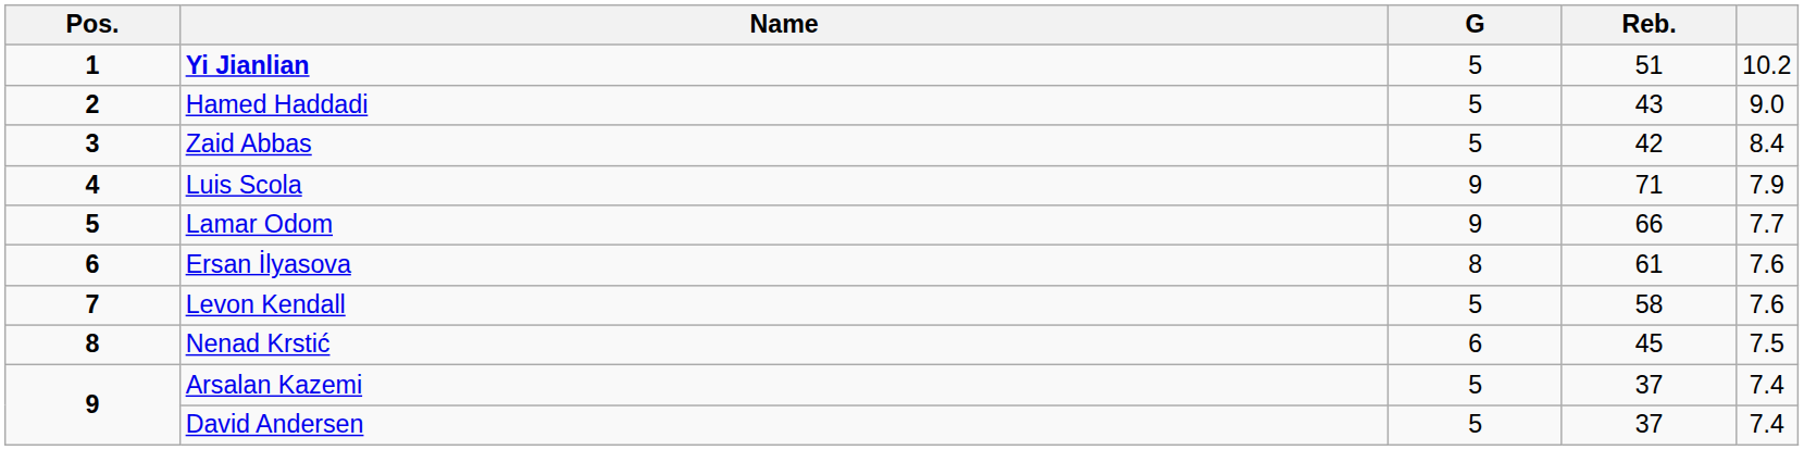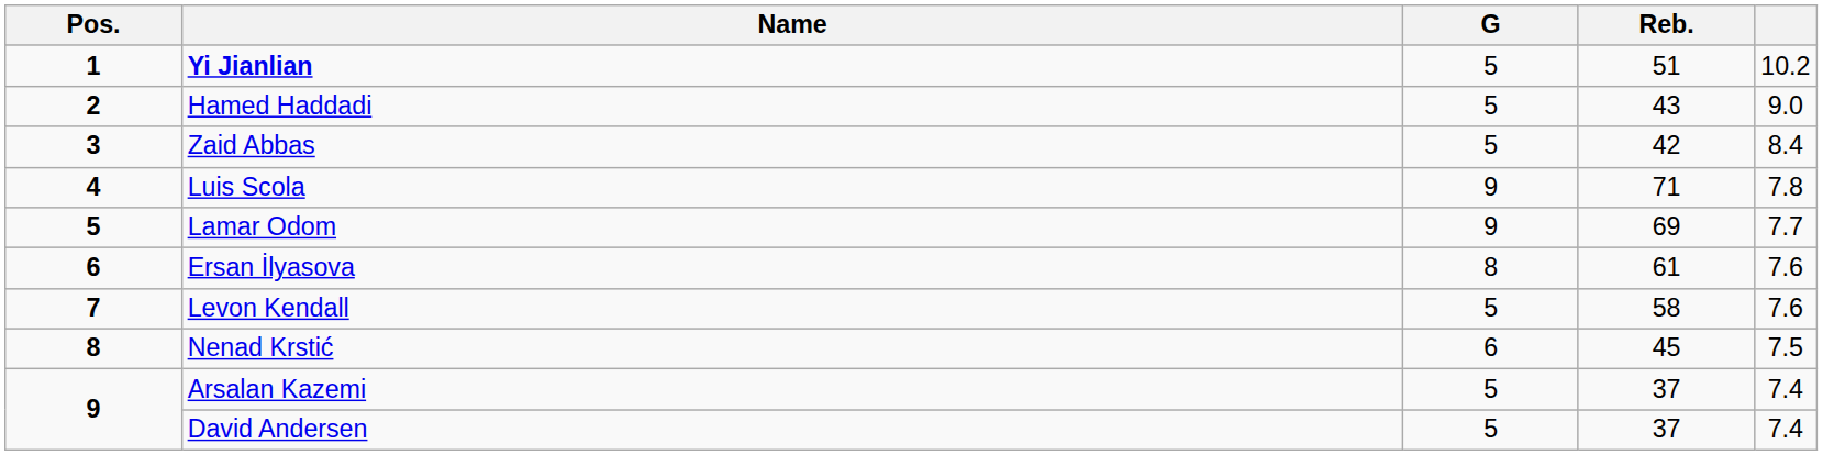 <table class="wikitable" style="width:90%;">
 <tr>
 <th style="width:10%;">Pos.</th>
 <th style="width:70%;">Name</th>
 <th style="width:10%;">G</th>
 <th style="width:10%;">Reb.</th>
 <th style="width:10%;"></th>
 </tr>
 <tr align=center>
 <td><strong>1</strong></td>
 <td align=left> <strong><a href='#'>Yi Jianlian</a></strong></td>
 <td>5</td>
 <td>51</td>
 <td>10.2</td>
 </tr>
 <tr align=center>
 <td><strong>2</strong></td>
 <td align=left> <a href='#'>Hamed Haddadi</a></td>
 <td>5</td>
 <td>43</td>
 <td>9.0</td>
 </tr>
 <tr align=center>
 <td><strong>3</strong></td>
 <td align=left> <a href='#'>Zaid Abbas</a></td>
 <td>5</td>
 <td>42</td>
 <td>8.4</td>
 </tr>
 <tr align=center>
 <td><strong>4</strong></td>
 <td align=left> <a href='#'>Luis Scola</a></td>
 <td>9</td>
 <td>71</td>
-<td>7.9</td>
+<td>7.8</td>
 </tr>
 <tr align=center>
 <td><strong>5</strong></td>
 <td align=left> <a href='#'>Lamar Odom</a></td>
 <td>9</td>
-<td>66</td>
+<td>69</td>
 <td>7.7</td>
 </tr>
 <tr align=center>
 <td><strong>6</strong></td>
 <td align=left> <a href='#'>Ersan İlyasova</a></td>
 <td>8</td>
 <td>61</td>
 <td>7.6</td>
 </tr>
 <tr align=center>
 <td><strong>7</strong></td>
 <td align=left> <a href='#'>Levon Kendall</a></td>
 <td>5</td>
 <td>58</td>
 <td>7.6</td>
 </tr>
 <tr align=center>
 <td><strong>8</strong></td>
 <td align=left> <a href='#'>Nenad Krstić</a></td>
 <td>6</td>
 <td>45</td>
 <td>7.5</td>
 </tr>
 <tr align=center>
 <td rowspan=2><strong>9</strong></td>
 <td align=left> <a href='#'>Arsalan Kazemi</a></td>
 <td>5</td>
 <td>37</td>
 <td>7.4</td>
 </tr>
 <tr align=center>
 <td align=left> <a href='#'>David Andersen</a></td>
 <td>5</td>
 <td>37</td>
 <td>7.4</td>
 </tr>
 </table>
